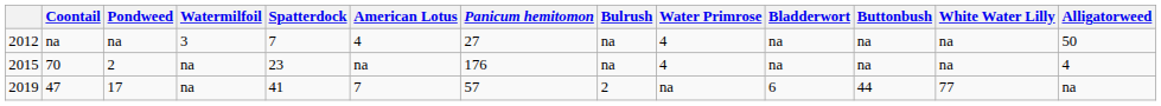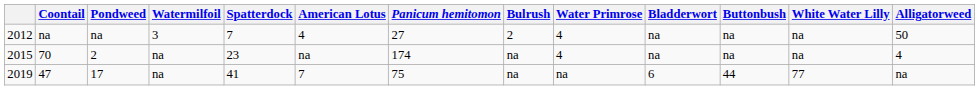 <table class="wikitable">
 <tr>
 <th></th>
 <th><a href='#'>Coontail</a></th>
 <th><a href='#'>Pondweed</a></th>
 <th><a href='#'>Watermilfoil</a></th>
 <th><a href='#'>Spatterdock</a></th>
 <th><a href='#'>American Lotus</a></th>
 <th><em><a href='#'>Panicum hemitomon</a></em></th>
 <th><a href='#'>Bulrush</a></th>
 <th><a href='#'>Water Primrose</a></th>
 <th><a href='#'>Bladderwort</a></th>
 <th><a href='#'>Buttonbush</a></th>
 <th><a href='#'>White Water Lilly</a></th>
 <th><a href='#'>Alligatorweed</a></th>
 </tr>
 <tr>
 <td>2012</td>
 <td>na</td>
 <td>na</td>
 <td>3</td>
 <td>7</td>
 <td>4</td>
 <td>27</td>
-<td>na</td>
+<td>2</td>
 <td>4</td>
 <td>na</td>
 <td>na</td>
 <td>na</td>
 <td>50</td>
 </tr>
 <tr>
 <td>2015</td>
 <td>70</td>
 <td>2</td>
 <td>na</td>
 <td>23</td>
 <td>na</td>
-<td>176</td>
+<td>174</td>
 <td>na</td>
 <td>4</td>
 <td>na</td>
 <td>na</td>
 <td>na</td>
 <td>4</td>
 </tr>
 <tr>
 <td>2019</td>
 <td>47</td>
 <td>17</td>
 <td>na</td>
 <td>41</td>
 <td>7</td>
-<td>57</td>
-<td>2</td>
+<td>75</td>
+<td>na</td>
 <td>na</td>
 <td>6</td>
 <td>44</td>
 <td>77</td>
 <td>na</td>
 </tr>
 </table>
